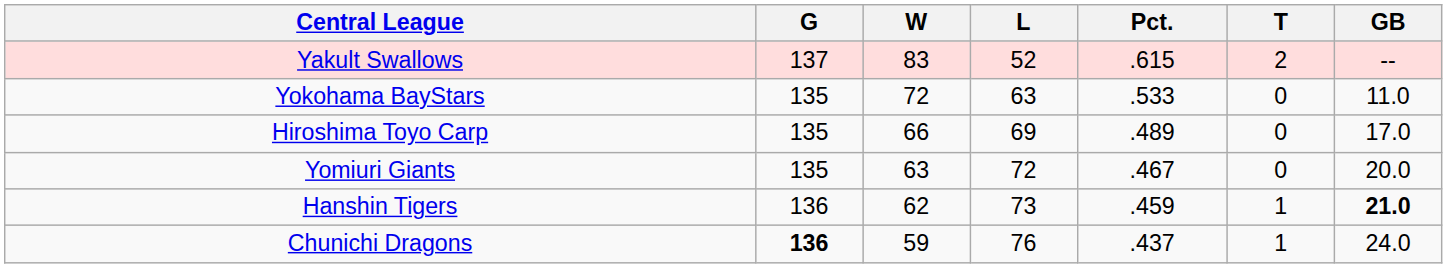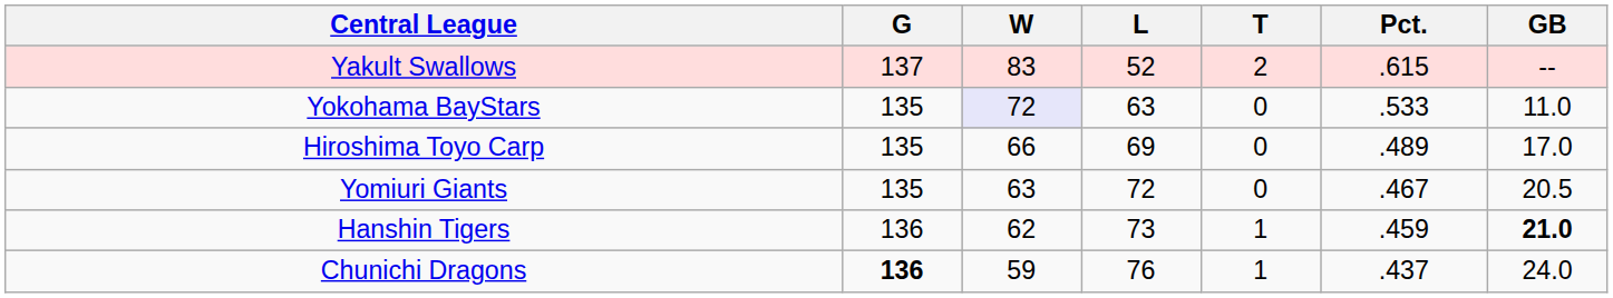 <table class="wikitable"  style="width:50%; text-align:center;">
 <tr>
 <th style="width:35%;"><a href='#'>Central League</a></th>
 <th style="width:5%;">G</th>
 <th style="width:5%;">W</th>
 <th style="width:5%;">L</th>
+<th style="width:5%;">T</th>
 <th style="width:7%;">Pct.</th>
-<th style="width:5%;">T</th>
 <th style="width:5%;">GB</th>
 </tr>
 <tr style="background:#fdd;">
 <td><a href='#'>Yakult Swallows</a></td>
 <td>137</td>
 <td>83</td>
 <td>52</td>
+<td>2</td>
 <td>.615</td>
-<td>2</td>
 <td>--</td>
 </tr>
 <tr align=center>
 <td><a href='#'>Yokohama BayStars</a></td>
 <td>135</td>
-<td>72</td>
+<td style="background: lavender;">72</td>
 <td>63</td>
+<td>0</td>
 <td>.533</td>
-<td>0</td>
 <td>11.0</td>
 </tr>
 <tr align=center>
 <td><a href='#'>Hiroshima Toyo Carp</a></td>
 <td>135</td>
 <td>66</td>
 <td>69</td>
+<td>0</td>
 <td>.489</td>
-<td>0</td>
 <td>17.0</td>
 </tr>
 <tr align=center>
 <td><a href='#'>Yomiuri Giants</a></td>
 <td>135</td>
 <td>63</td>
 <td>72</td>
+<td>0</td>
 <td>.467</td>
-<td>0</td>
-<td>20.0</td>
+<td>20.5</td>
 </tr>
 <tr align=center>
 <td><a href='#'>Hanshin Tigers</a></td>
 <td>136</td>
 <td>62</td>
 <td>73</td>
+<td>1</td>
 <td>.459</td>
-<td>1</td>
 <td><strong>21.0</strong></td>
 </tr>
 <tr align=center>
 <td><a href='#'>Chunichi Dragons</a></td>
 <td><strong>136</strong></td>
 <td>59</td>
 <td>76</td>
+<td>1</td>
 <td>.437</td>
-<td>1</td>
 <td>24.0</td>
 </tr>
 </table>
